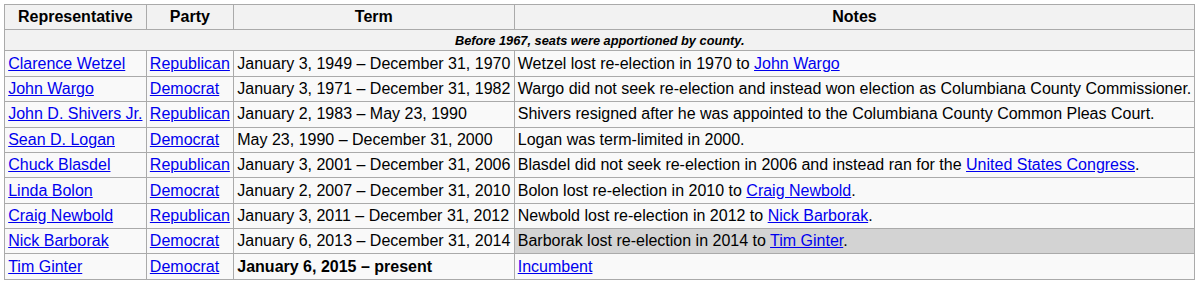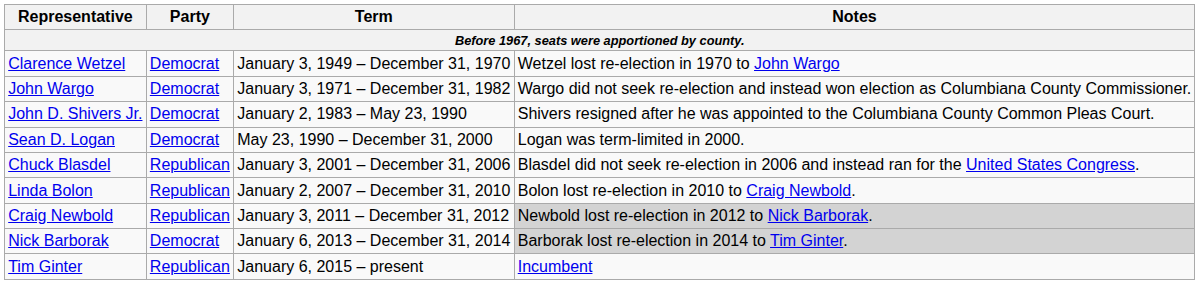 <table class=wikitable>
 <tr valign=bottom>
 <th>Representative</th>
 <th>Party</th>
 <th>Term</th>
 <th>Notes</th>
 </tr>
 <tr>
 <th colspan=5 style="font-size: 80%;"><em>Before 1967, seats were apportioned by county.</em></th>
 </tr>
 <tr>
 <td><a href='#'>Clarence Wetzel</a></td>
-<td><a href='#'>Republican</a></td>
+<td><a href='#'>Democrat</a></td>
 <td>January 3, 1949 – December 31, 1970</td>
 <td>Wetzel lost re-election in 1970 to <a href='#'>John Wargo</a></td>
 </tr>
 <tr>
 <td><a href='#'>John Wargo</a></td>
 <td><a href='#'>Democrat</a></td>
 <td>January 3, 1971 – December 31, 1982</td>
 <td>Wargo did not seek re-election and instead won election as Columbiana County Commissioner.</td>
 </tr>
 <tr>
 <td><a href='#'>John D. Shivers Jr.</a></td>
-<td><a href='#'>Republican</a></td>
+<td><a href='#'>Democrat</a></td>
 <td>January 2, 1983 – May 23, 1990</td>
 <td>Shivers resigned after he was appointed to the Columbiana County Common Pleas Court.</td>
 </tr>
 <tr>
 <td><a href='#'>Sean D. Logan</a></td>
 <td><a href='#'>Democrat</a></td>
 <td>May 23, 1990 – December 31, 2000</td>
 <td>Logan was term-limited in 2000.</td>
 </tr>
 <tr>
 <td><a href='#'>Chuck Blasdel</a></td>
 <td><a href='#'>Republican</a></td>
 <td>January 3, 2001 – December 31, 2006</td>
 <td>Blasdel did not seek re-election in 2006 and instead ran for the <a href='#'>United States Congress</a>.</td>
 </tr>
 <tr>
 <td><a href='#'>Linda Bolon</a></td>
-<td><a href='#'>Democrat</a></td>
+<td><a href='#'>Republican</a></td>
 <td>January 2, 2007 – December 31, 2010</td>
 <td>Bolon lost re-election in 2010 to <a href='#'>Craig Newbold</a>.</td>
 </tr>
 <tr>
 <td><a href='#'>Craig Newbold</a></td>
 <td><a href='#'>Republican</a></td>
 <td>January 3, 2011 – December 31, 2012</td>
-<td>Newbold lost re-election in 2012 to <a href='#'>Nick Barborak</a>.</td>
+<td style="background: lightgrey;">Newbold lost re-election in 2012 to <a href='#'>Nick Barborak</a>.</td>
 </tr>
 <tr>
 <td><a href='#'>Nick Barborak</a></td>
 <td><a href='#'>Democrat</a></td>
 <td>January 6, 2013 – December 31, 2014</td>
 <td style="background: lightgrey;">Barborak lost re-election in 2014 to <a href='#'>Tim Ginter</a>.</td>
 </tr>
 <tr>
 <td><a href='#'>Tim Ginter</a></td>
-<td><a href='#'>Democrat</a></td>
-<td><strong>January 6, 2015 – present</strong></td>
+<td><a href='#'>Republican</a></td>
+<td>January 6, 2015 – present</td>
 <td><a href='#'>Incumbent</a></td>
 </tr>
 </table>
